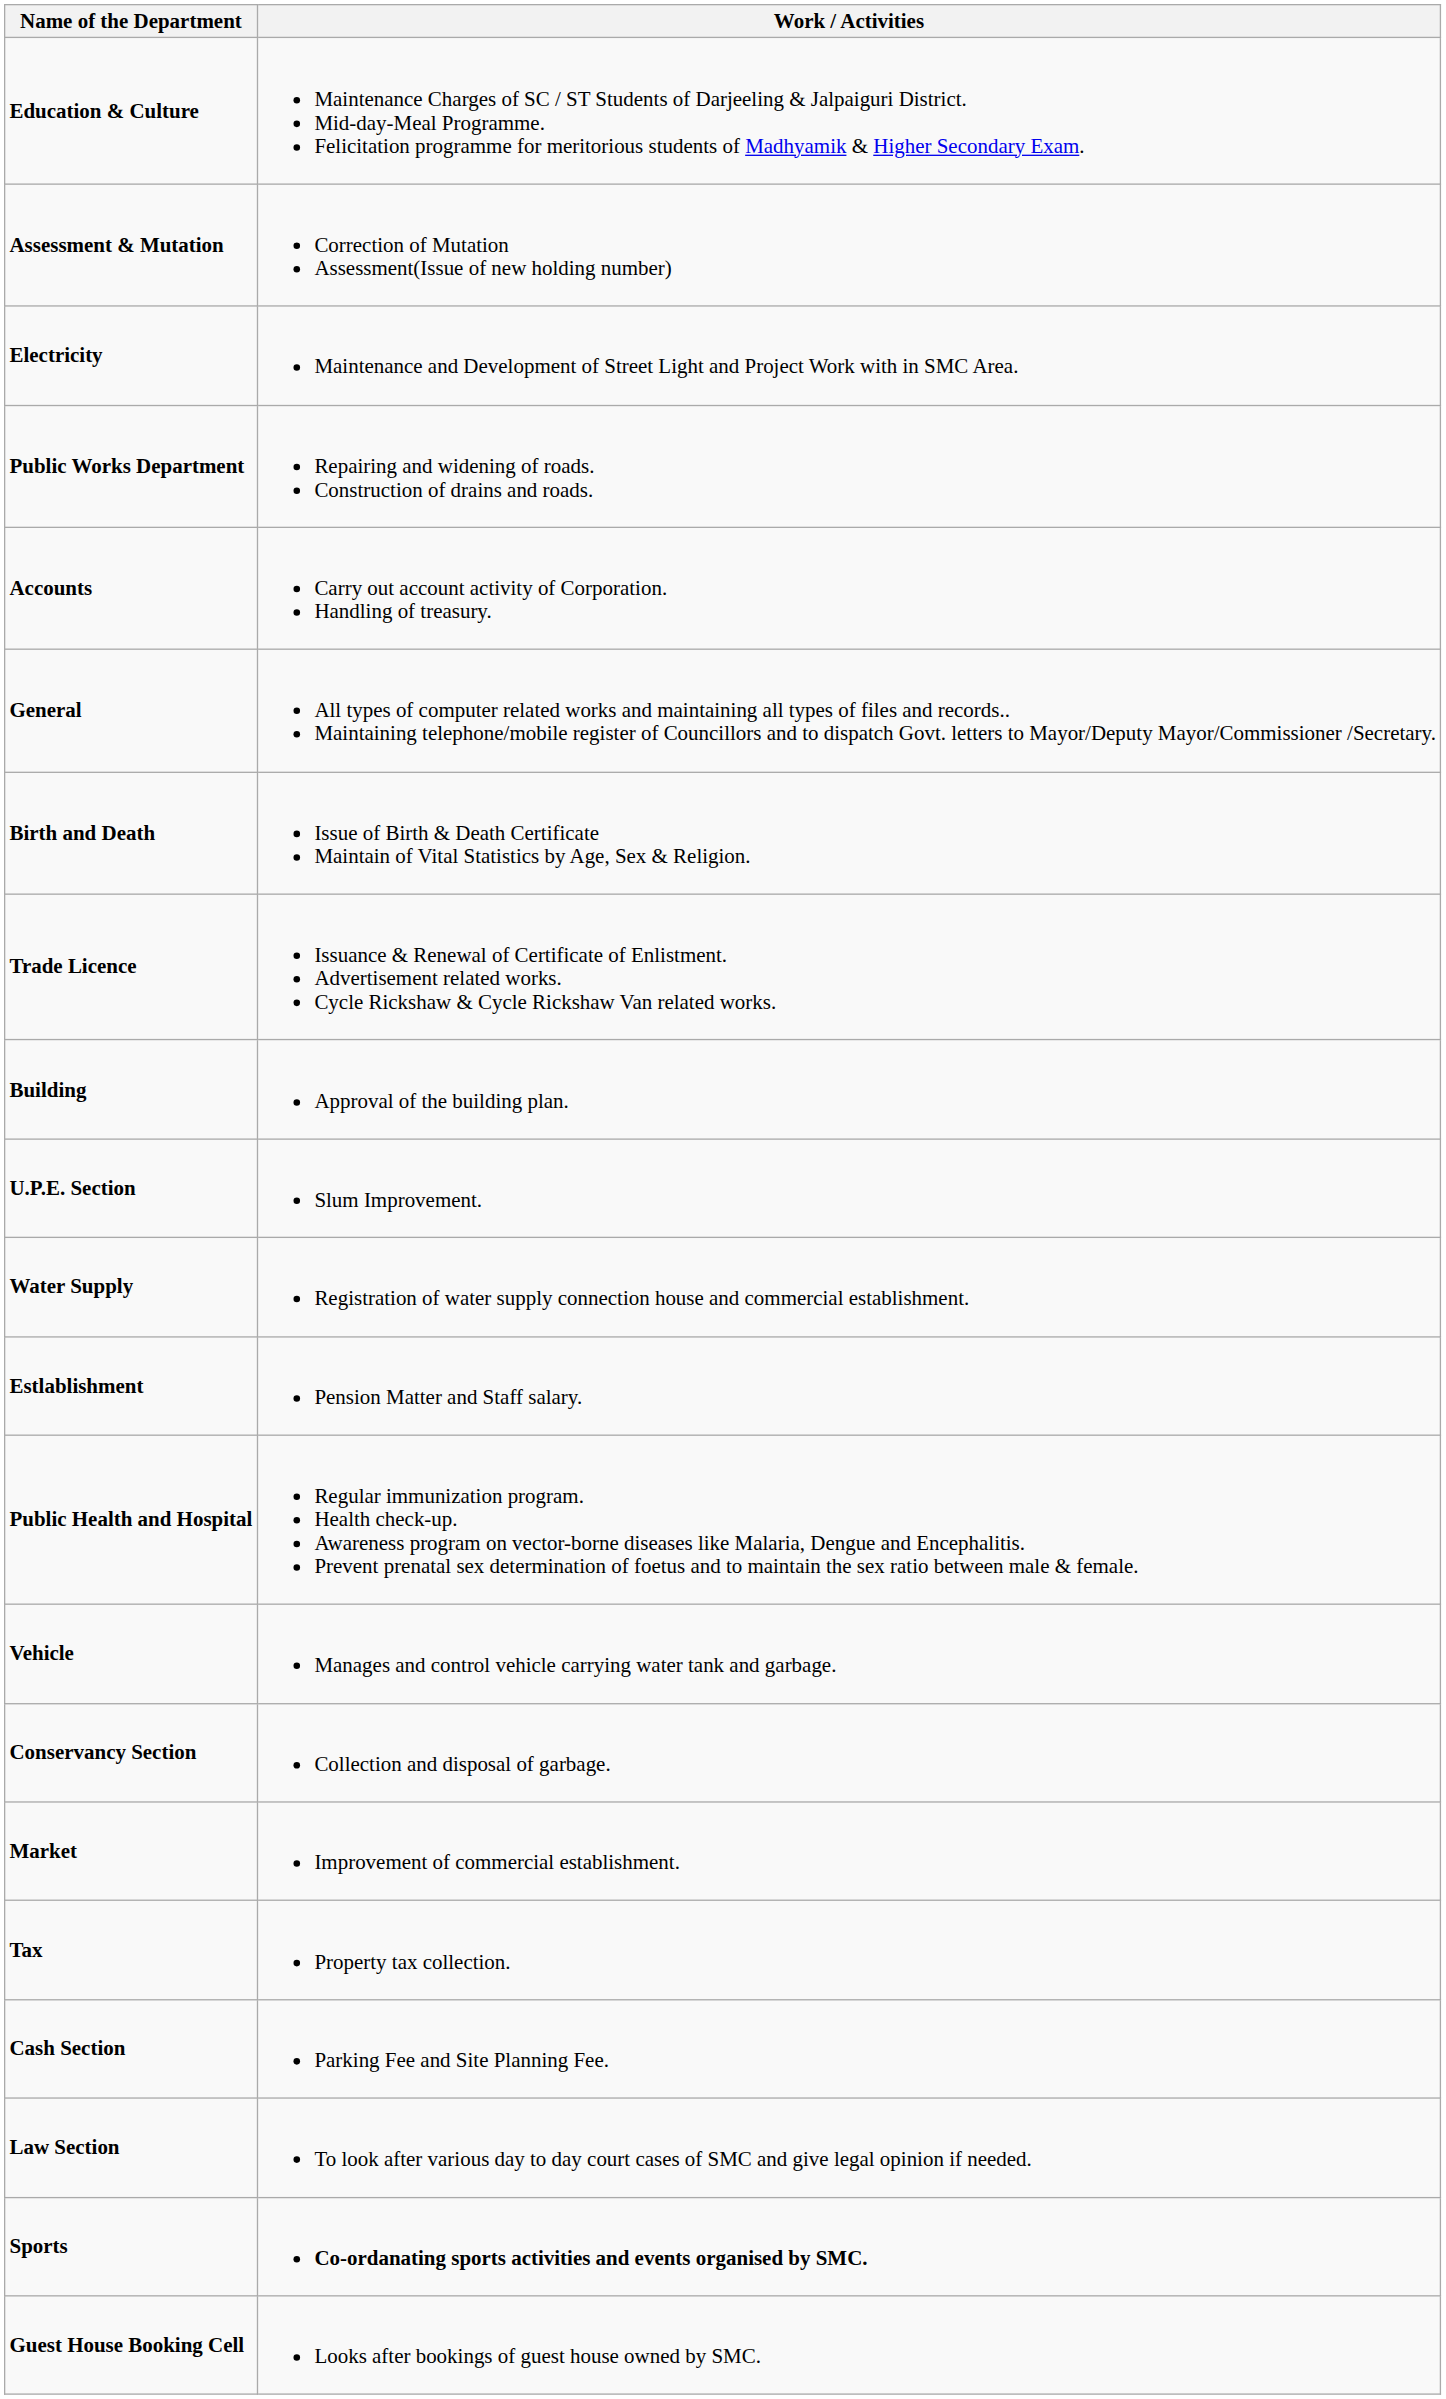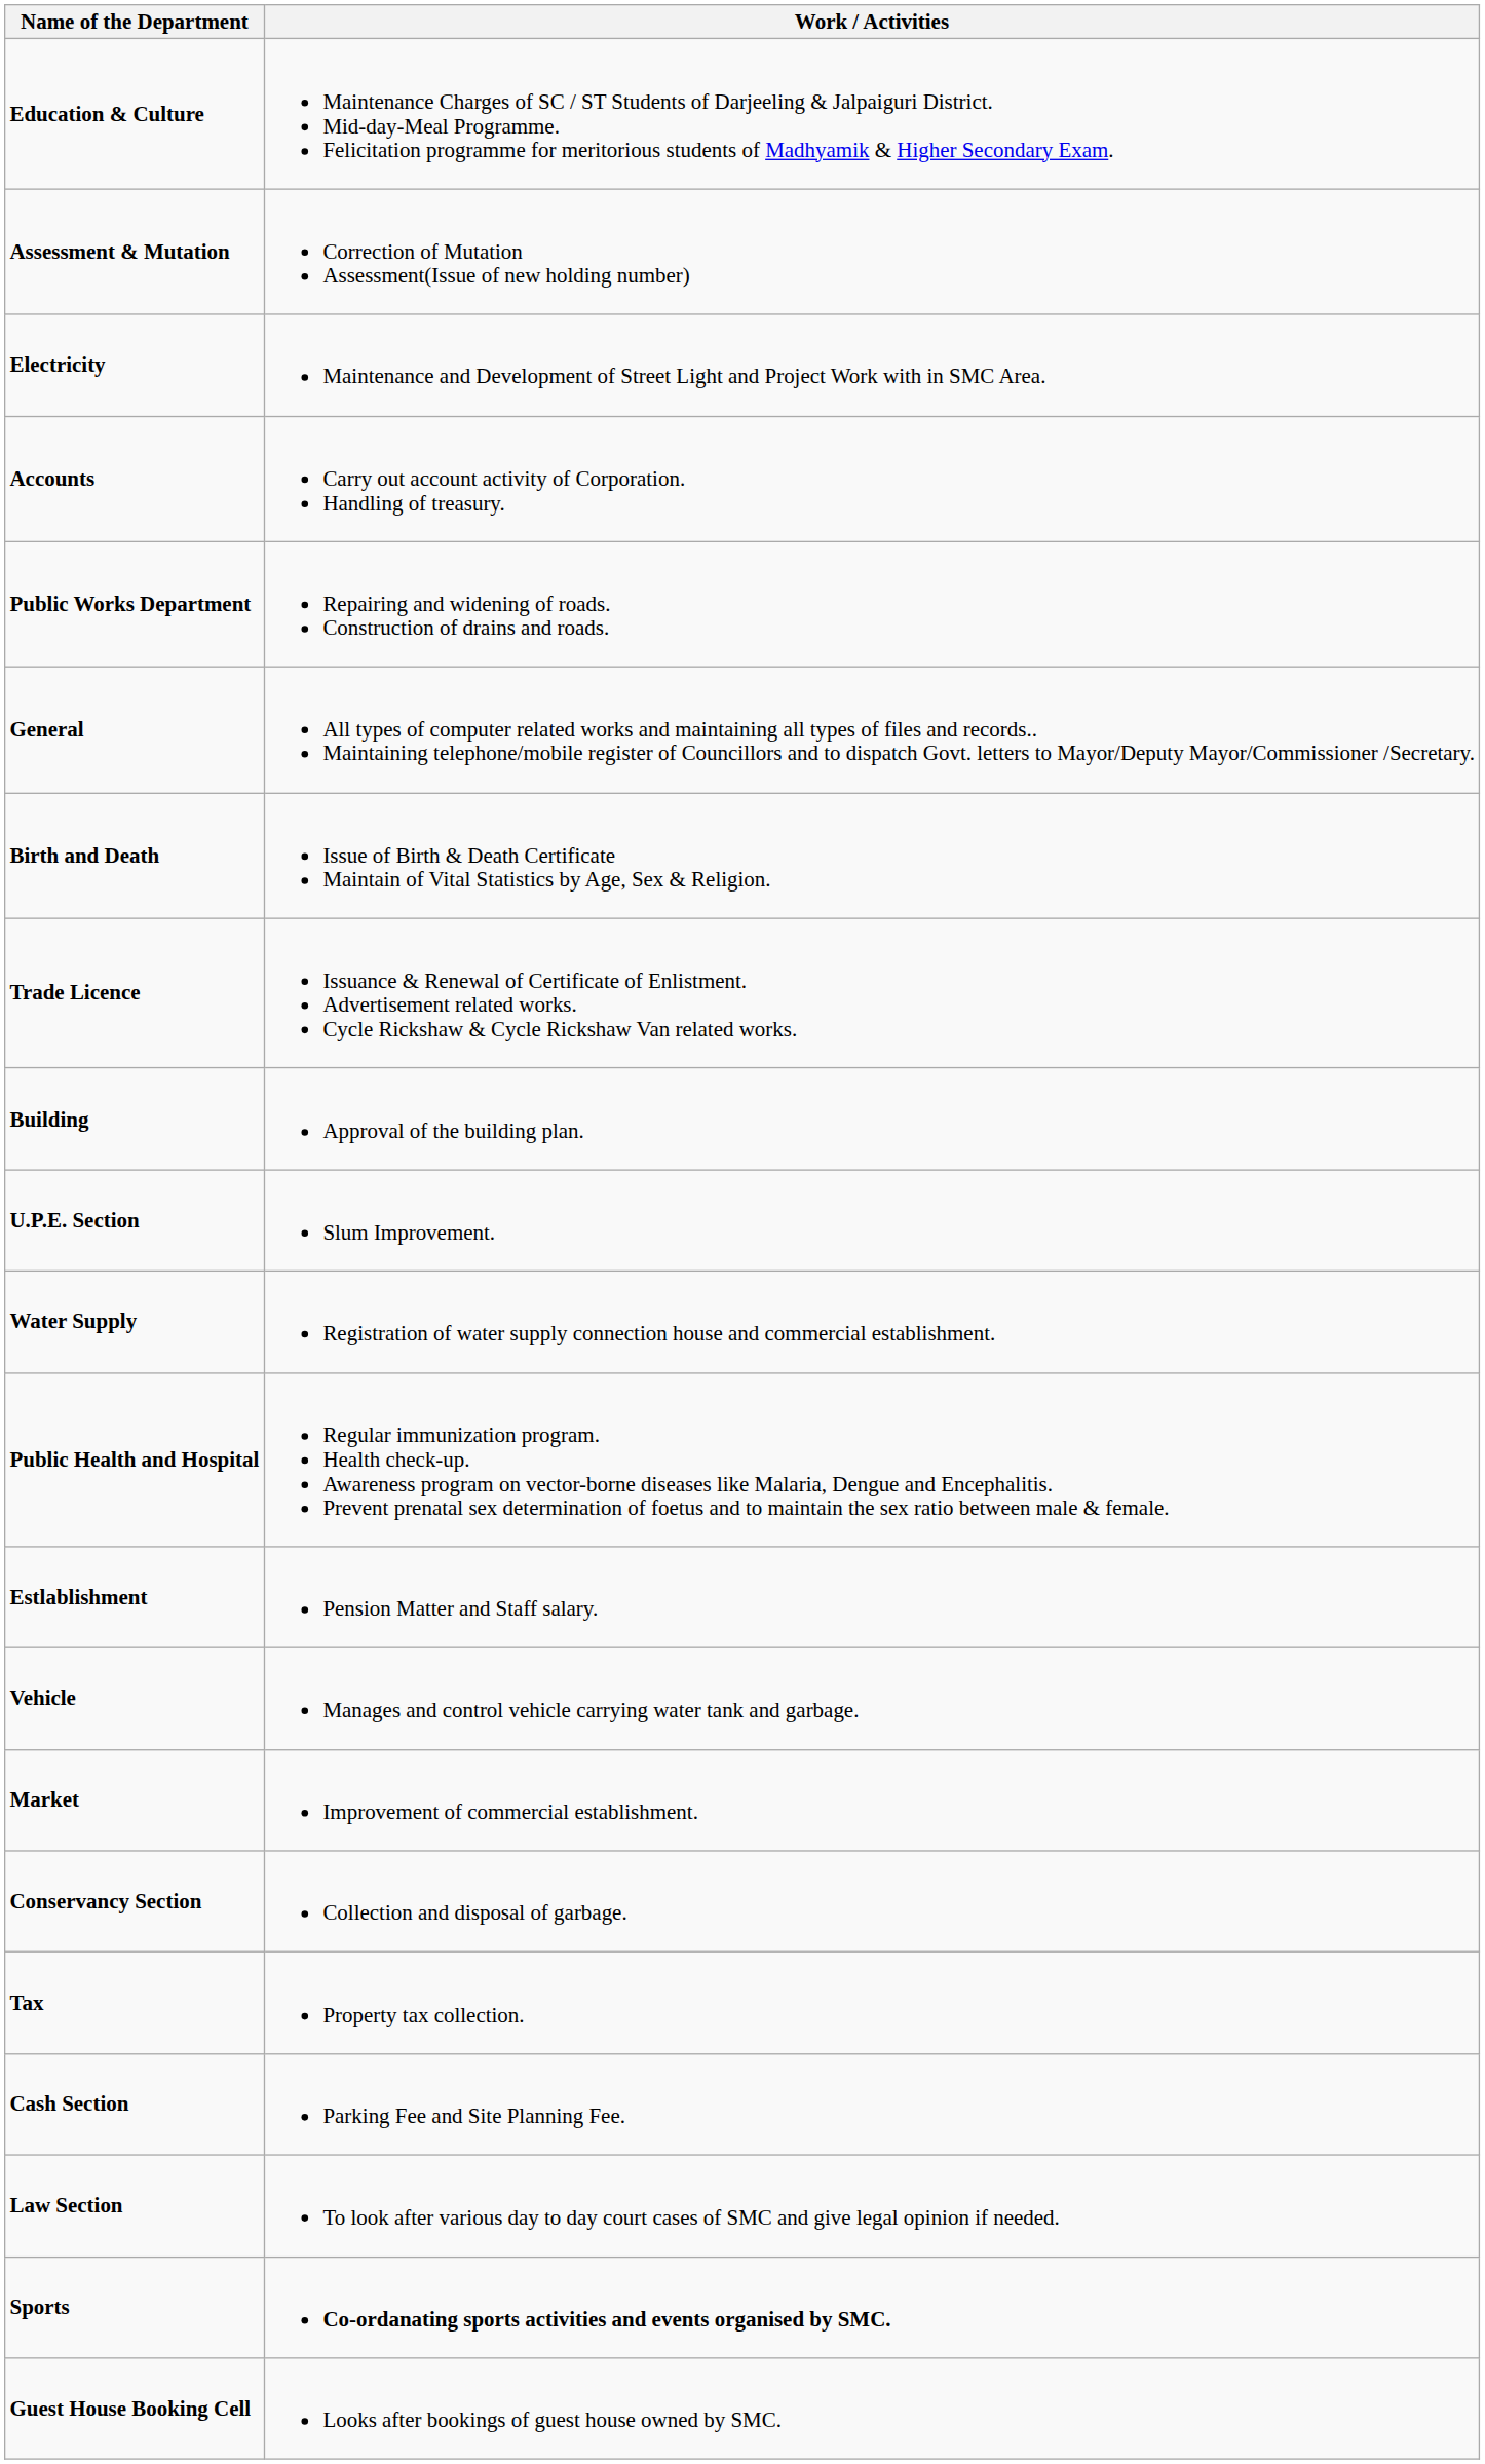 <table class="wikitable sortable">
 <tr>
 <th>Name of the Department</th>
 <th>Work / Activities</th>
 </tr>
 <tr>
 <td><strong>Education & Culture</strong></td>
 <td><br><ul><li>Maintenance Charges of SC / ST Students of Darjeeling & Jalpaiguri District.</li><li>Mid-day-Meal Programme.</li><li>Felicitation programme for meritorious students of <a href='#'>Madhyamik</a> & <a href='#'>Higher Secondary Exam</a>.</li></ul></td>
 </tr>
 <tr>
 <td><strong>Assessment & Mutation</strong></td>
 <td><br><ul><li>Correction of Mutation</li><li>Assessment(Issue of new holding number)</li></ul></td>
 </tr>
 <tr>
 <td><strong>Electricity</strong></td>
 <td><br><ul><li>Maintenance and Development of Street Light and Project Work with in SMC Area.</li></ul></td>
 </tr>
 <tr>
+<td><strong>Accounts</strong></td>
+<td><br><ul><li>Carry out account activity of Corporation.</li><li>Handling of treasury.</li></ul></td>
+</tr>
+<tr>
 <td><strong>Public Works Department</strong></td>
 <td><br><ul><li>Repairing and widening of roads.</li><li>Construction of drains and roads.</li></ul></td>
-</tr>
-<tr>
-<td><strong>Accounts</strong></td>
-<td><br><ul><li>Carry out account activity of Corporation.</li><li>Handling of treasury.</li></ul></td>
 </tr>
 <tr>
 <td><strong>General</strong></td>
 <td><br><ul><li>All types of computer related works and maintaining all types of files and records..</li><li>Maintaining telephone/mobile register of Councillors and to dispatch Govt. letters to Mayor/Deputy Mayor/Commissioner /Secretary.</li></ul></td>
 </tr>
 <tr>
 <td><strong>Birth and Death</strong></td>
 <td><br><ul><li>Issue of Birth & Death Certificate</li><li>Maintain of Vital Statistics by Age, Sex & Religion.</li></ul></td>
 </tr>
 <tr>
 <td><strong>Trade Licence</strong></td>
 <td><br><ul><li>Issuance & Renewal of Certificate of Enlistment.</li><li>Advertisement related works.</li><li>Cycle Rickshaw & Cycle Rickshaw Van related works.</li></ul></td>
 </tr>
 <tr>
 <td><strong>Building</strong></td>
 <td><br><ul><li>Approval of the building plan.</li></ul></td>
 </tr>
 <tr>
 <td><strong>U.P.E. Section</strong></td>
 <td><br><ul><li>Slum Improvement.</li></ul></td>
 </tr>
 <tr>
 <td><strong>Water Supply</strong></td>
 <td><br><ul><li>Registration of water supply connection house and commercial establishment.</li></ul></td>
 </tr>
 <tr>
+<td><strong>Public Health and Hospital</strong></td>
+<td><br><ul><li>Regular immunization program.</li><li>Health check-up.</li><li>Awareness program on vector-borne diseases like Malaria, Dengue and Encephalitis.</li><li>Prevent prenatal sex determination of foetus and to maintain the sex ratio between male & female.</li></ul></td>
+</tr>
+<tr>
 <td><strong>Estlablishment</strong></td>
 <td><br><ul><li>Pension Matter and Staff salary.</li></ul></td>
-</tr>
-<tr>
-<td><strong>Public Health and Hospital</strong></td>
-<td><br><ul><li>Regular immunization program.</li><li>Health check-up.</li><li>Awareness program on vector-borne diseases like Malaria, Dengue and Encephalitis.</li><li>Prevent prenatal sex determination of foetus and to maintain the sex ratio between male & female.</li></ul></td>
 </tr>
 <tr>
 <td><strong>Vehicle</strong></td>
 <td><br><ul><li>Manages and control vehicle carrying water tank and garbage.</li></ul></td>
 </tr>
 <tr>
+<td><strong>Market</strong></td>
+<td><br><ul><li>Improvement of commercial establishment.</li></ul></td>
+</tr>
+<tr>
 <td><strong>Conservancy Section</strong></td>
 <td><br><ul><li>Collection and disposal of garbage.</li></ul></td>
-</tr>
-<tr>
-<td><strong>Market</strong></td>
-<td><br><ul><li>Improvement of commercial establishment.</li></ul></td>
 </tr>
 <tr>
 <td><strong>Tax</strong></td>
 <td><br><ul><li>Property tax collection.</li></ul></td>
 </tr>
 <tr>
 <td><strong>Cash Section</strong></td>
 <td><br><ul><li>Parking Fee and Site Planning Fee.</li></ul></td>
 </tr>
 <tr>
 <td><strong>Law Section</strong></td>
 <td><br><ul><li>To look after various day to day court cases of SMC and give legal opinion if needed.</li></ul></td>
 </tr>
 <tr>
 <td><strong>Sports</strong></td>
 <td><strong><br><ul><li>Co-ordanating sports activities and events organised by SMC.</li></ul></strong></td>
 </tr>
 <tr>
 <td><strong>Guest House Booking Cell</strong></td>
 <td><br><ul><li>Looks after bookings of guest house owned by SMC.</li></ul></td>
 </tr>
 </table>
